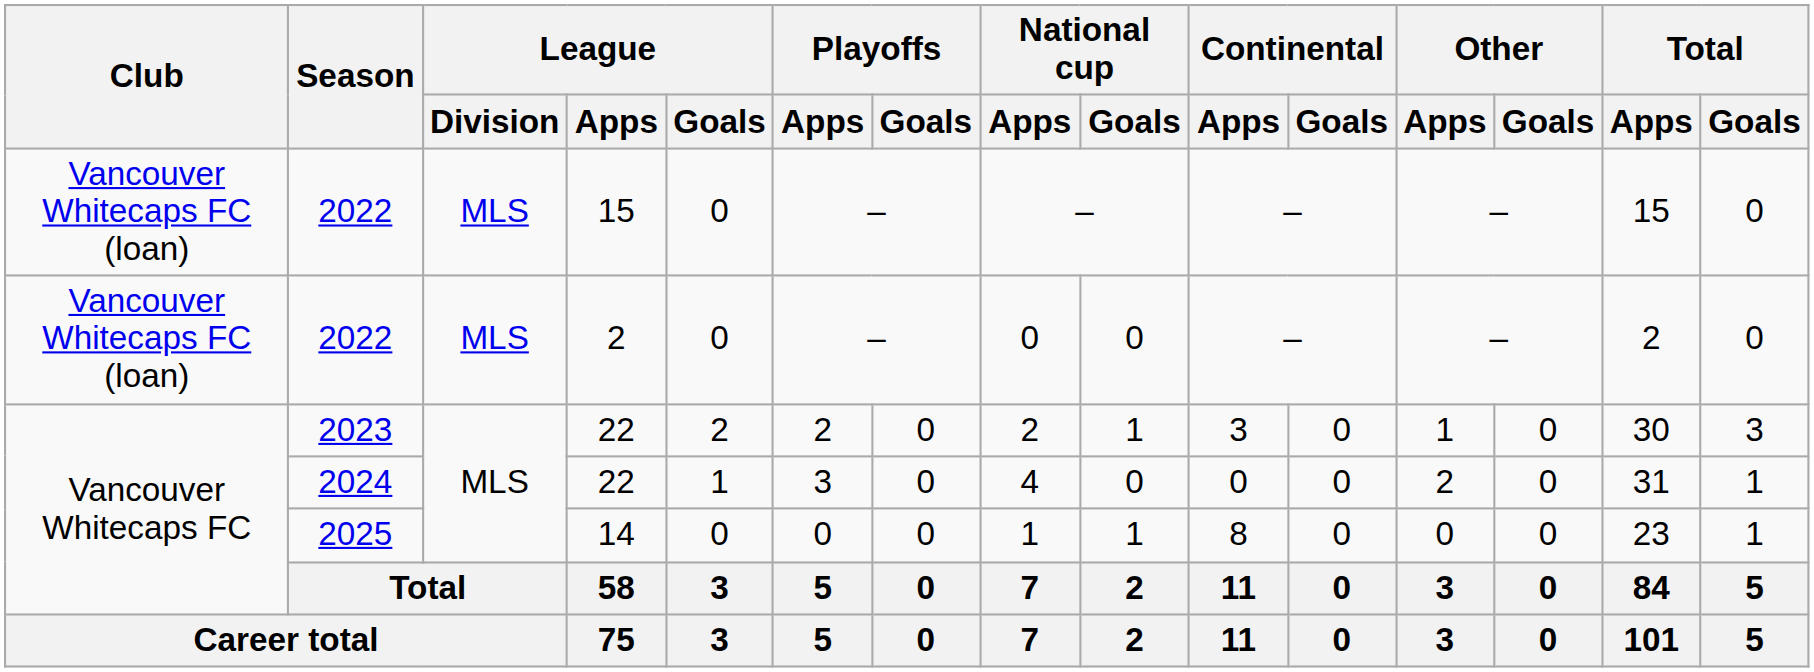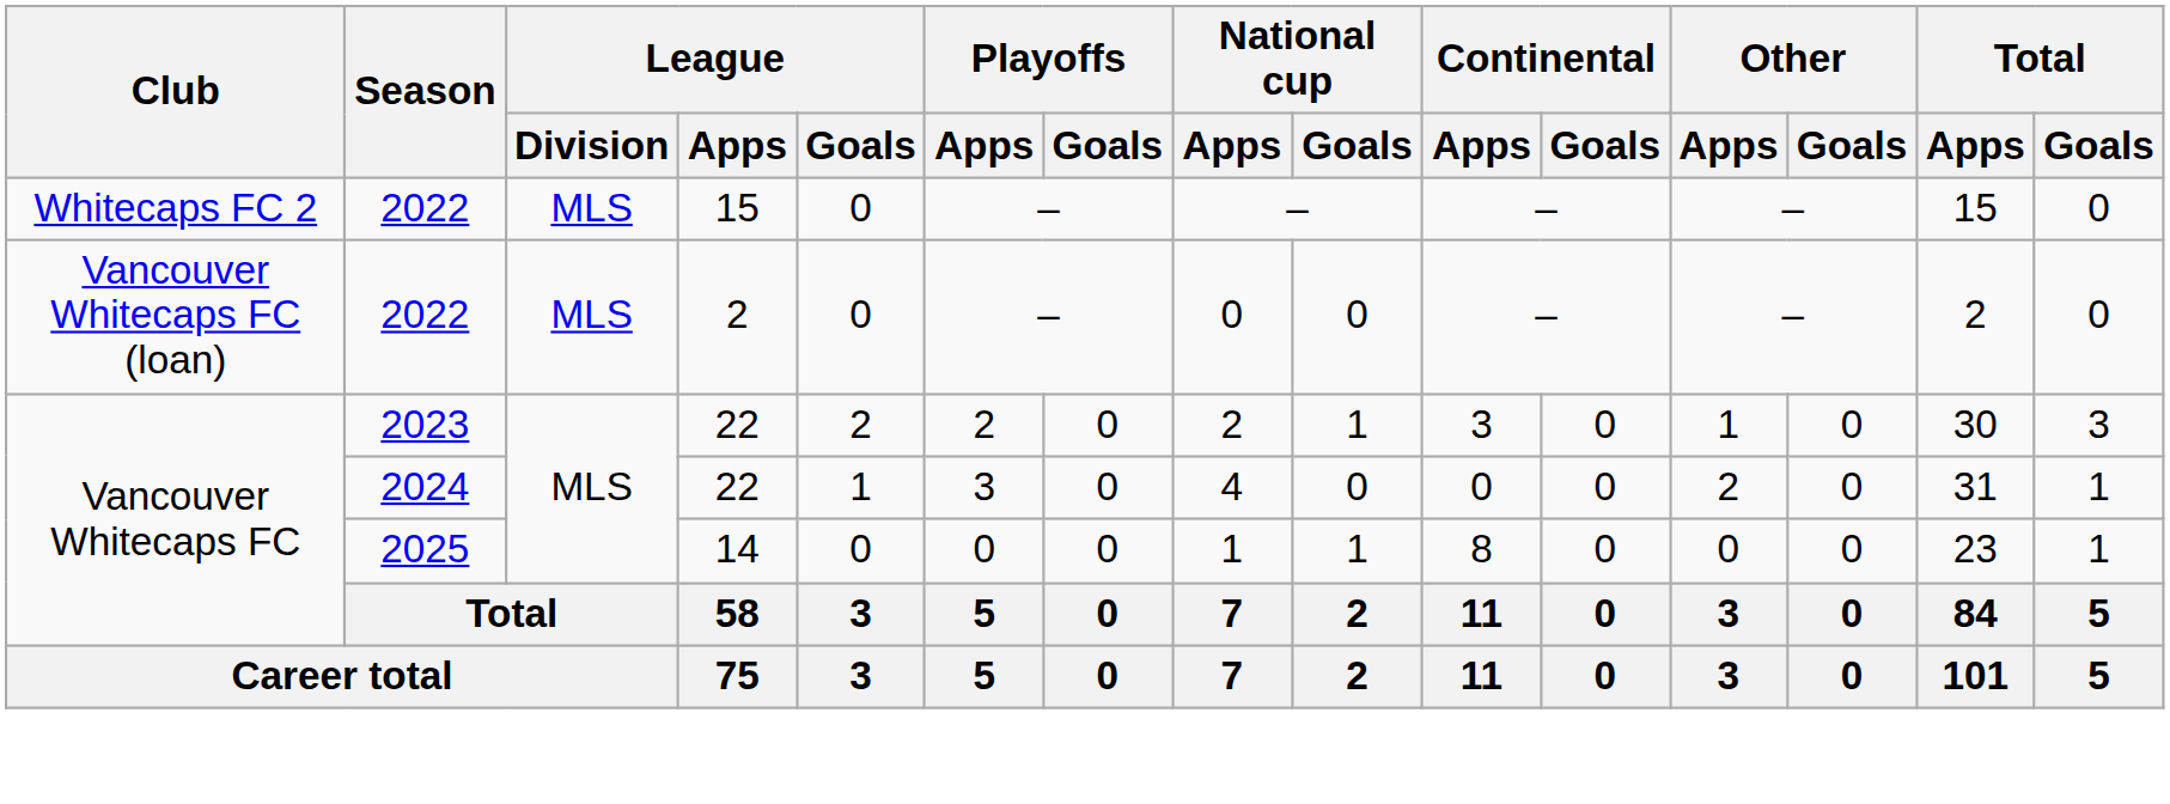 <table class="wikitable" style="text-align: center">
 <tr>
 <th rowspan="2">Club</th>
 <th rowspan="2">Season</th>
 <th colspan="3">League</th>
 <th colspan="2">Playoffs</th>
 <th colspan="2">National cup</th>
 <th colspan="2">Continental</th>
 <th colspan="2">Other</th>
 <th colspan="2">Total</th>
 </tr>
 <tr>
 <th>Division</th>
 <th>Apps</th>
 <th>Goals</th>
 <th>Apps</th>
 <th>Goals</th>
 <th>Apps</th>
 <th>Goals</th>
 <th>Apps</th>
 <th>Goals</th>
 <th>Apps</th>
 <th>Goals</th>
 <th>Apps</th>
 <th>Goals</th>
 </tr>
 <tr>
-<td><a href='#'>Vancouver Whitecaps FC</a> (loan)</td>
+<td><a href='#'>Whitecaps FC 2</a></td>
 <td><a href='#'>2022</a></td>
 <td><a href='#'>MLS</a></td>
 <td>15</td>
 <td>0</td>
 <td colspan="2">–</td>
 <td colspan="2">–</td>
 <td colspan="2">–</td>
 <td colspan="2">–</td>
 <td>15</td>
 <td>0</td>
 </tr>
 <tr>
 <td><a href='#'>Vancouver Whitecaps FC</a> (loan)</td>
 <td><a href='#'>2022</a></td>
 <td><a href='#'>MLS</a></td>
 <td>2</td>
 <td>0</td>
 <td colspan="2">–</td>
 <td>0</td>
 <td>0</td>
 <td colspan="2">–</td>
 <td colspan="2">–</td>
 <td>2</td>
 <td>0</td>
 </tr>
 <tr>
 <td rowspan="4">Vancouver Whitecaps FC</td>
 <td><a href='#'>2023</a></td>
 <td rowspan="3">MLS</td>
 <td>22</td>
 <td>2</td>
 <td>2</td>
 <td>0</td>
 <td>2</td>
 <td>1</td>
 <td>3</td>
 <td>0</td>
 <td>1</td>
 <td>0</td>
 <td>30</td>
 <td>3</td>
 </tr>
 <tr>
 <td><a href='#'>2024</a></td>
 <td>22</td>
 <td>1</td>
 <td>3</td>
 <td>0</td>
 <td>4</td>
 <td>0</td>
 <td>0</td>
 <td>0</td>
 <td>2</td>
 <td>0</td>
 <td>31</td>
 <td>1</td>
 </tr>
 <tr>
 <td><a href='#'>2025</a></td>
 <td>14</td>
 <td>0</td>
 <td>0</td>
 <td>0</td>
 <td>1</td>
 <td>1</td>
 <td>8</td>
 <td>0</td>
 <td>0</td>
 <td>0</td>
 <td>23</td>
 <td>1</td>
 </tr>
 <tr>
 <th colspan="2">Total</th>
 <th>58</th>
 <th>3</th>
 <th>5</th>
 <th>0</th>
 <th>7</th>
 <th>2</th>
 <th>11</th>
 <th>0</th>
 <th>3</th>
 <th>0</th>
 <th>84</th>
 <th>5</th>
 </tr>
 <tr>
 <th colspan="3">Career total</th>
 <th>75</th>
 <th>3</th>
 <th>5</th>
 <th>0</th>
 <th>7</th>
 <th>2</th>
 <th>11</th>
 <th>0</th>
 <th>3</th>
 <th>0</th>
 <th>101</th>
 <th>5</th>
 </tr>
 </table>
